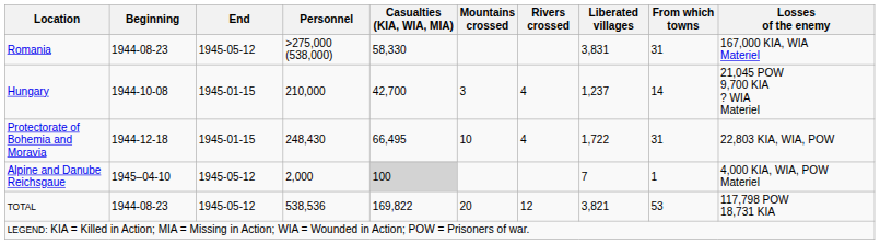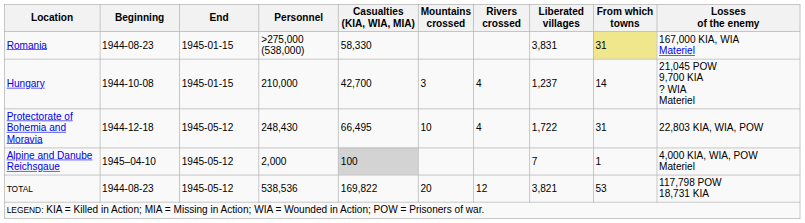 <table class="wikitable" width="100%">
 <tr>
 <th width="12%">Location</th>
 <th width="10%">Beginning</th>
 <th width="10%">End</th>
 <th width="10%">Personnel</th>
 <th width="10%">Casualties<br>(KIA, WIA, MIA)</th>
 <th width="7%">Mountains crossed</th>
 <th width="7%">Rivers crossed</th>
 <th width="8%">Liberated villages</th>
 <th width="8%">From which towns</th>
 <th width="20%">Losses<br>of the enemy</th>
 </tr>
 <tr>
 <td><a href='#'>Romania</a></td>
 <td>1944-08-23</td>
-<td>1945-05-12</td>
+<td>1945-01-15</td>
 <td>>275,000 (538,000)</td>
 <td>58,330</td>
 <td></td>
 <td></td>
 <td>3,831</td>
-<td>31</td>
+<td style="background: khaki;">31</td>
 <td>167,000 KIA, WIA<br><a href='#'>Materiel</a></td>
 </tr>
 <tr>
 <td><a href='#'>Hungary</a></td>
 <td>1944-10-08</td>
 <td>1945-01-15</td>
 <td>210,000</td>
 <td>42,700</td>
 <td>3</td>
 <td>4</td>
 <td>1,237</td>
 <td>14</td>
 <td>21,045 POW<br>9,700 KIA<br>? WIA<br>Materiel</td>
 </tr>
 <tr>
 <td><a href='#'>Protectorate of Bohemia and Moravia</a></td>
 <td>1944-12-18</td>
-<td>1945-01-15</td>
+<td>1945-05-12</td>
 <td>248,430</td>
 <td>66,495</td>
 <td>10</td>
 <td>4</td>
 <td>1,722</td>
 <td>31</td>
 <td>22,803 KIA, WIA, POW</td>
 </tr>
 <tr>
 <td><a href='#'>Alpine and Danube Reichsgaue</a></td>
 <td>1945–04-10</td>
 <td>1945-05-12</td>
 <td>2,000</td>
 <td style="background: lightgrey;">100</td>
 <td></td>
 <td></td>
 <td>7</td>
 <td>1</td>
 <td>4,000 KIA, WIA, POW<br>Materiel</td>
 </tr>
 <tr>
 <td><small>TOTAL</small></td>
 <td>1944-08-23</td>
 <td>1945-05-12</td>
 <td>538,536</td>
 <td>169,822</td>
 <td>20</td>
 <td>12</td>
 <td>3,821</td>
 <td>53</td>
 <td>117,798 POW<br>18,731 KIA</td>
 </tr>
 <tr>
 <td colspan="10"><small>LEGEND:</small> KIA = Killed in Action; MIA = Missing in Action; WIA = Wounded in Action; POW = Prisoners of war.</td>
 </tr>
 </table>
